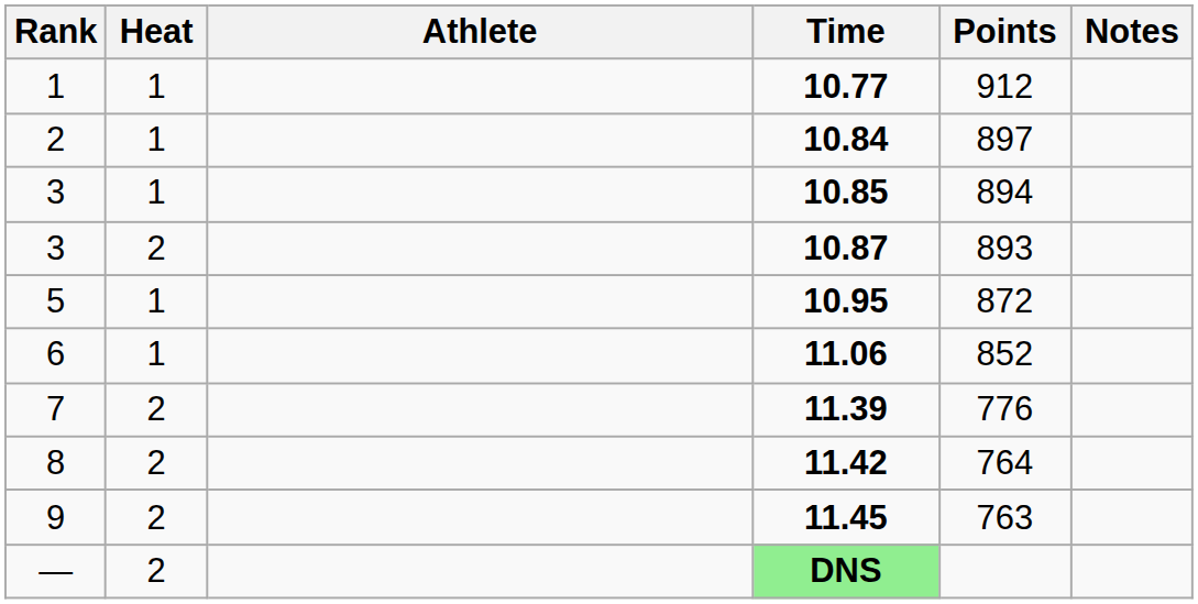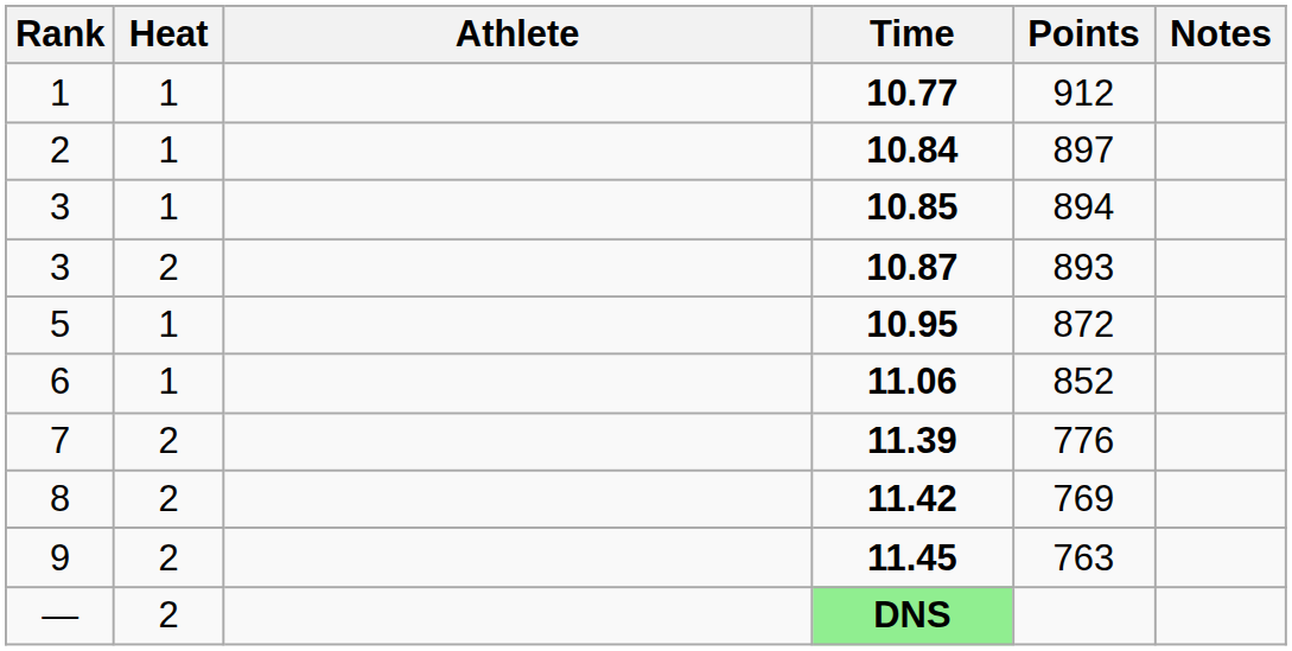 <table class="wikitable" style="text-align:center">
 <tr>
 <th width=40>Rank</th>
 <th width=40>Heat</th>
 <th width=250>Athlete</th>
 <th width=80>Time</th>
 <th width=55>Points</th>
 <th width=50>Notes</th>
 </tr>
 <tr>
 <td>1</td>
 <td>1</td>
 <td align=left></td>
 <td><strong>10.77</strong></td>
 <td>912</td>
 <td></td>
 </tr>
 <tr>
 <td>2</td>
 <td>1</td>
 <td align=left></td>
 <td><strong>10.84</strong></td>
 <td>897</td>
 <td></td>
 </tr>
 <tr>
 <td>3</td>
 <td>1</td>
 <td align=left></td>
 <td><strong>10.85</strong></td>
 <td>894</td>
 <td></td>
 </tr>
 <tr>
 <td>3</td>
 <td>2</td>
 <td align=left></td>
 <td><strong>10.87</strong></td>
 <td>893</td>
 <td></td>
 </tr>
 <tr>
 <td>5</td>
 <td>1</td>
 <td align=left></td>
 <td><strong>10.95</strong></td>
 <td>872</td>
 <td></td>
 </tr>
 <tr>
 <td>6</td>
 <td>1</td>
 <td align=left></td>
 <td><strong>11.06</strong></td>
 <td>852</td>
 <td></td>
 </tr>
 <tr>
 <td>7</td>
 <td>2</td>
 <td align=left></td>
 <td><strong>11.39</strong></td>
 <td>776</td>
 <td></td>
 </tr>
 <tr>
 <td>8</td>
 <td>2</td>
 <td align=left></td>
 <td><strong>11.42</strong></td>
-<td>764</td>
+<td>769</td>
 <td></td>
 </tr>
 <tr>
 <td>9</td>
 <td>2</td>
 <td align=left></td>
 <td><strong>11.45</strong></td>
 <td>763</td>
 <td></td>
 </tr>
 <tr>
 <td>—</td>
 <td>2</td>
 <td align=left></td>
 <td style="background: lightgreen;"><strong>DNS</strong></td>
 <td></td>
 <td></td>
 </tr>
 </table>
